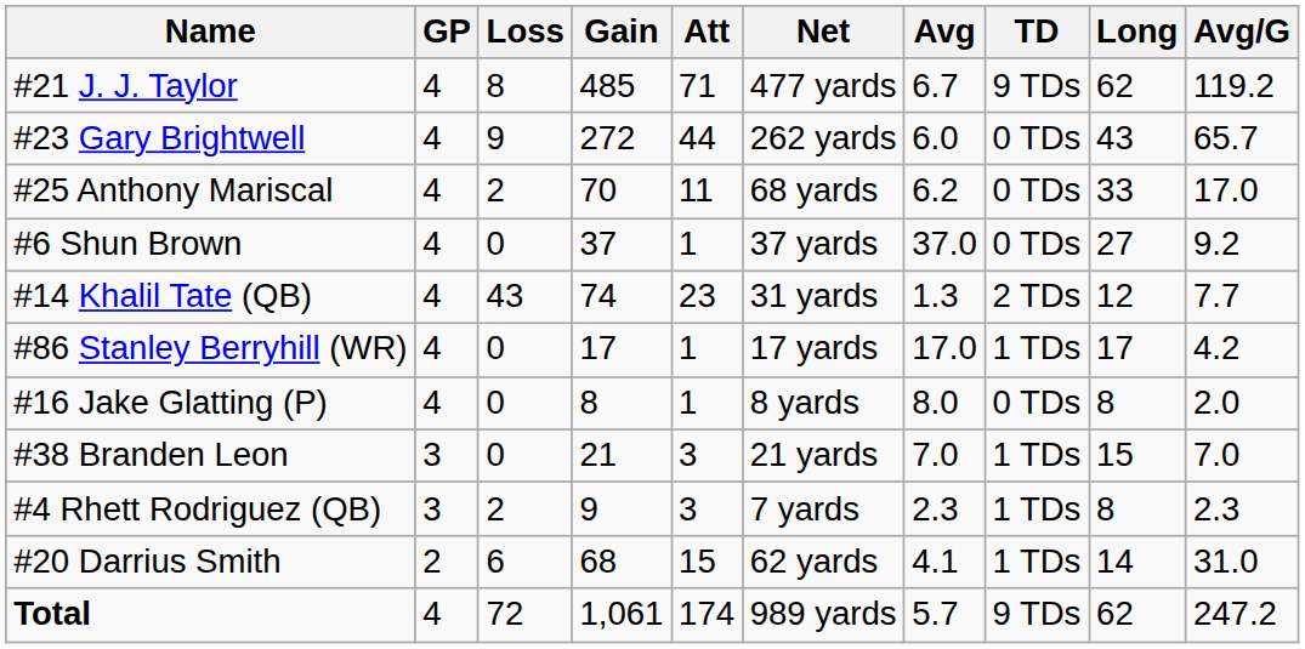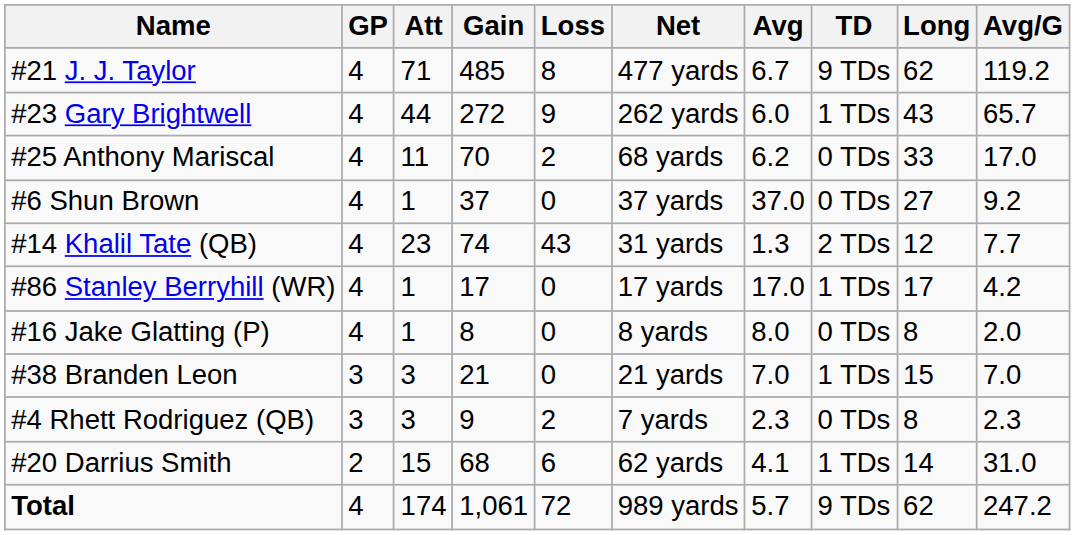 <table class="wikitable" style="white-space:nowrap;">
 <tr>
 <th>Name</th>
 <th>GP</th>
+<th>Att</th>
+<th>Gain</th>
 <th>Loss</th>
-<th>Gain</th>
-<th>Att</th>
 <th>Net</th>
 <th>Avg</th>
 <th>TD</th>
 <th>Long</th>
 <th>Avg/G</th>
 </tr>
 <tr>
 <td>#21 <a href='#'>J. J. Taylor</a></td>
 <td>4</td>
+<td>71</td>
+<td>485</td>
 <td>8</td>
-<td>485</td>
-<td>71</td>
 <td>477 yards</td>
 <td>6.7</td>
 <td>9 TDs</td>
 <td>62</td>
 <td>119.2</td>
 </tr>
 <tr>
 <td>#23 <a href='#'>Gary Brightwell</a></td>
 <td>4</td>
+<td>44</td>
+<td>272</td>
 <td>9</td>
-<td>272</td>
-<td>44</td>
 <td>262 yards</td>
 <td>6.0</td>
-<td>0 TDs</td>
+<td>1 TDs</td>
 <td>43</td>
 <td>65.7</td>
 </tr>
 <tr>
 <td>#25 Anthony Mariscal</td>
 <td>4</td>
+<td>11</td>
+<td>70</td>
 <td>2</td>
-<td>70</td>
-<td>11</td>
 <td>68 yards</td>
 <td>6.2</td>
 <td>0 TDs</td>
 <td>33</td>
 <td>17.0</td>
 </tr>
 <tr>
 <td>#6 Shun Brown</td>
 <td>4</td>
+<td>1</td>
+<td>37</td>
 <td>0</td>
-<td>37</td>
-<td>1</td>
 <td>37 yards</td>
 <td>37.0</td>
 <td>0 TDs</td>
 <td>27</td>
 <td>9.2</td>
 </tr>
 <tr>
 <td>#14 <a href='#'>Khalil Tate</a> (QB)</td>
 <td>4</td>
+<td>23</td>
+<td>74</td>
 <td>43</td>
-<td>74</td>
-<td>23</td>
 <td>31 yards</td>
 <td>1.3</td>
 <td>2 TDs</td>
 <td>12</td>
 <td>7.7</td>
 </tr>
 <tr>
 <td>#86 <a href='#'>Stanley Berryhill</a> (WR)</td>
 <td>4</td>
+<td>1</td>
+<td>17</td>
 <td>0</td>
-<td>17</td>
-<td>1</td>
 <td>17 yards</td>
 <td>17.0</td>
 <td>1 TDs</td>
 <td>17</td>
 <td>4.2</td>
 </tr>
 <tr>
 <td>#16 Jake Glatting (P)</td>
 <td>4</td>
+<td>1</td>
+<td>8</td>
 <td>0</td>
-<td>8</td>
-<td>1</td>
 <td>8 yards</td>
 <td>8.0</td>
 <td>0 TDs</td>
 <td>8</td>
 <td>2.0</td>
 </tr>
 <tr>
 <td>#38 Branden Leon</td>
 <td>3</td>
+<td>3</td>
+<td>21</td>
 <td>0</td>
-<td>21</td>
-<td>3</td>
 <td>21 yards</td>
 <td>7.0</td>
 <td>1 TDs</td>
 <td>15</td>
 <td>7.0</td>
 </tr>
 <tr>
 <td>#4 Rhett Rodriguez (QB)</td>
 <td>3</td>
+<td>3</td>
+<td>9</td>
 <td>2</td>
-<td>9</td>
-<td>3</td>
 <td>7 yards</td>
 <td>2.3</td>
-<td>1 TDs</td>
+<td>0 TDs</td>
 <td>8</td>
 <td>2.3</td>
 </tr>
 <tr>
 <td>#20 Darrius Smith</td>
 <td>2</td>
+<td>15</td>
+<td>68</td>
 <td>6</td>
-<td>68</td>
-<td>15</td>
 <td>62 yards</td>
 <td>4.1</td>
 <td>1 TDs</td>
 <td>14</td>
 <td>31.0</td>
 </tr>
 <tr>
 <td><strong>Total</strong></td>
 <td>4</td>
+<td>174</td>
+<td>1,061</td>
 <td>72</td>
-<td>1,061</td>
-<td>174</td>
 <td>989 yards</td>
 <td>5.7</td>
 <td>9 TDs</td>
 <td>62</td>
 <td>247.2</td>
 </tr>
 </table>
